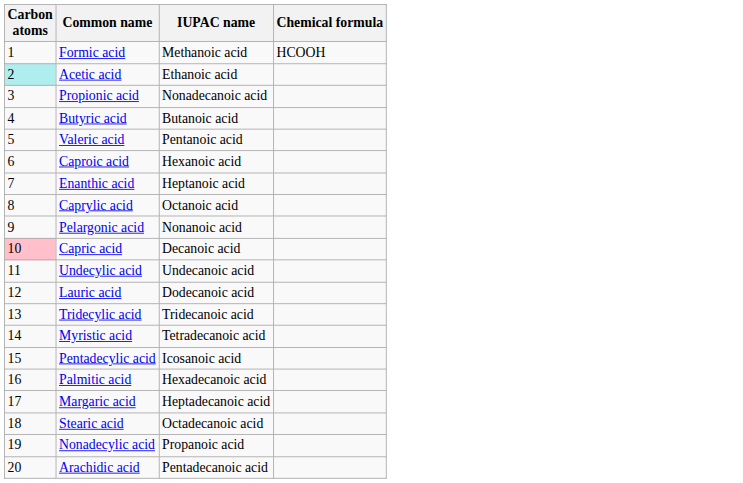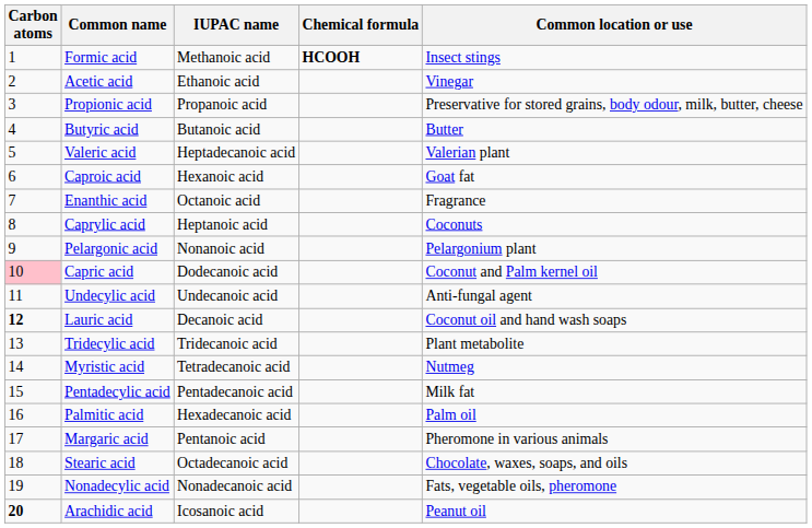 <table class = "wikitable">
 <tr>
 <th>Carbon<br>atoms</th>
 <th>Common name</th>
 <th>IUPAC name</th>
 <th>Chemical formula</th>
+<th>Common location or use</th>
 </tr>
 <tr>
 <td>1</td>
 <td><a href='#'>Formic acid</a></td>
 <td>Methanoic acid</td>
-<td>HCOOH</td>
+<td><strong>HCOOH</strong></td>
+<td><a href='#'>Insect stings</a></td>
 </tr>
 <tr>
-<td style="background: paleturquoise;">2</td>
+<td>2</td>
 <td><a href='#'>Acetic acid</a></td>
 <td>Ethanoic acid</td>
 <td></td>
+<td><a href='#'>Vinegar</a></td>
 </tr>
 <tr>
 <td>3</td>
 <td><a href='#'>Propionic acid</a></td>
-<td>Nonadecanoic acid</td>
+<td>Propanoic acid</td>
 <td></td>
+<td>Preservative for stored grains, <a href='#'>body odour</a>, milk, butter, cheese</td>
 </tr>
 <tr>
 <td>4</td>
 <td><a href='#'>Butyric acid</a></td>
 <td>Butanoic acid</td>
 <td></td>
+<td><a href='#'>Butter</a></td>
 </tr>
 <tr>
 <td>5</td>
 <td><a href='#'>Valeric acid</a></td>
-<td>Pentanoic acid</td>
+<td>Heptadecanoic acid</td>
 <td></td>
+<td><a href='#'>Valerian</a> plant</td>
 </tr>
 <tr>
 <td>6</td>
 <td><a href='#'>Caproic acid</a></td>
 <td>Hexanoic acid</td>
 <td></td>
+<td><a href='#'>Goat</a> fat</td>
 </tr>
 <tr>
 <td>7</td>
 <td><a href='#'>Enanthic acid</a></td>
-<td>Heptanoic acid</td>
+<td>Octanoic acid</td>
 <td></td>
+<td>Fragrance</td>
 </tr>
 <tr>
 <td>8</td>
 <td><a href='#'>Caprylic acid</a></td>
-<td>Octanoic acid</td>
+<td>Heptanoic acid</td>
 <td></td>
+<td><a href='#'>Coconuts</a></td>
 </tr>
 <tr>
 <td>9</td>
 <td><a href='#'>Pelargonic acid</a></td>
 <td>Nonanoic acid</td>
 <td></td>
+<td><a href='#'>Pelargonium</a> plant</td>
 </tr>
 <tr>
 <td style="background: pink;">10</td>
 <td><a href='#'>Capric acid</a></td>
-<td>Decanoic acid</td>
+<td>Dodecanoic acid</td>
 <td></td>
+<td><a href='#'>Coconut</a> and <a href='#'>Palm kernel oil</a></td>
 </tr>
 <tr>
 <td>11</td>
 <td><a href='#'>Undecylic acid</a></td>
 <td>Undecanoic acid</td>
 <td></td>
+<td>Anti-fungal agent</td>
 </tr>
 <tr>
-<td>12</td>
+<td><strong>12</strong></td>
 <td><a href='#'>Lauric acid</a></td>
-<td>Dodecanoic acid</td>
+<td>Decanoic acid</td>
 <td></td>
+<td><a href='#'>Coconut oil</a> and hand wash soaps</td>
 </tr>
 <tr>
 <td>13</td>
 <td><a href='#'>Tridecylic acid</a></td>
 <td>Tridecanoic acid</td>
 <td></td>
+<td>Plant metabolite</td>
 </tr>
 <tr>
 <td>14</td>
 <td><a href='#'>Myristic acid</a></td>
 <td>Tetradecanoic acid</td>
 <td></td>
+<td><a href='#'>Nutmeg</a></td>
 </tr>
 <tr>
 <td>15</td>
 <td><a href='#'>Pentadecylic acid</a></td>
-<td>Icosanoic acid</td>
+<td>Pentadecanoic acid</td>
 <td></td>
+<td>Milk fat</td>
 </tr>
 <tr>
 <td>16</td>
 <td><a href='#'>Palmitic acid</a></td>
 <td>Hexadecanoic acid</td>
 <td></td>
+<td><a href='#'>Palm oil</a></td>
 </tr>
 <tr>
 <td>17</td>
 <td><a href='#'>Margaric acid</a></td>
-<td>Heptadecanoic acid</td>
+<td>Pentanoic acid</td>
 <td></td>
+<td>Pheromone in various animals</td>
 </tr>
 <tr>
 <td>18</td>
 <td><a href='#'>Stearic acid</a></td>
 <td>Octadecanoic acid</td>
 <td></td>
+<td><a href='#'>Chocolate</a>, waxes, soaps, and oils</td>
 </tr>
 <tr>
 <td>19</td>
 <td><a href='#'>Nonadecylic acid</a></td>
-<td>Propanoic acid</td>
+<td>Nonadecanoic acid</td>
 <td></td>
+<td>Fats, vegetable oils, <a href='#'>pheromone</a></td>
 </tr>
 <tr>
-<td>20</td>
+<td><strong>20</strong></td>
 <td><a href='#'>Arachidic acid</a></td>
-<td>Pentadecanoic acid</td>
+<td>Icosanoic acid</td>
 <td></td>
+<td><a href='#'>Peanut oil</a></td>
 </tr>
 </table>
